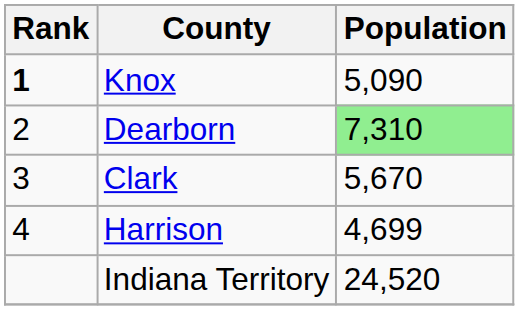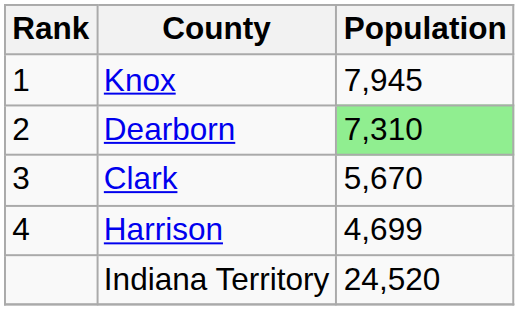 <table class=wikitable>
 <tr>
 <th>Rank</th>
 <th>County</th>
 <th>Population</th>
 </tr>
 <tr>
-<td><strong>1</strong></td>
+<td>1</td>
 <td><a href='#'>Knox</a></td>
-<td>5,090</td>
+<td>7,945</td>
 </tr>
 <tr>
 <td>2</td>
 <td><a href='#'>Dearborn</a></td>
 <td style="background: lightgreen;">7,310</td>
 </tr>
 <tr>
 <td>3</td>
 <td><a href='#'>Clark</a></td>
 <td>5,670</td>
 </tr>
 <tr>
 <td>4</td>
 <td><a href='#'>Harrison</a></td>
 <td>4,699</td>
 </tr>
 <tr>
 <td></td>
 <td>Indiana Territory</td>
 <td>24,520</td>
 </tr>
 <tr>
 </tr>
 </table>
